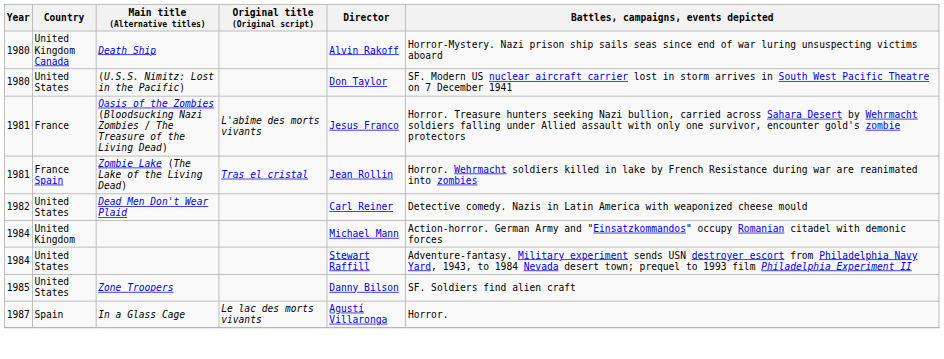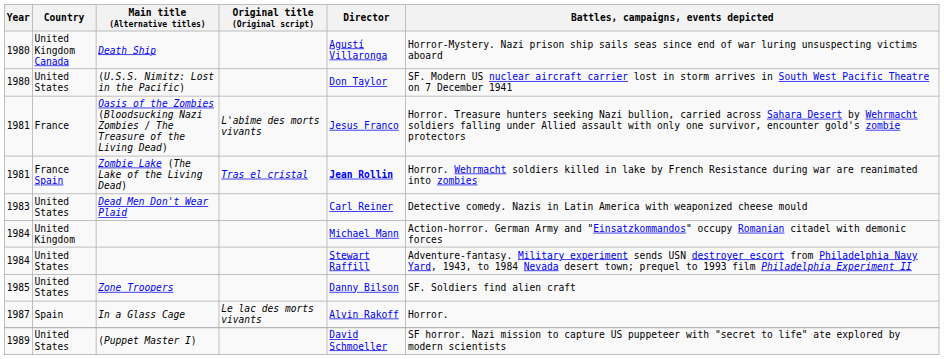 <table class="wikitable sortable" style="width:100%;">
 <tr>
 <th>Year </th>
 <th style="width: 80px;">Country</th>
 <th style="width: 160px;">Main title<br><small>(Alternative titles)</small></th>
 <th style="width: 140px;">Original title<br><small>(Original script)</small></th>
 <th style="width: 100px;">Director</th>
 <th class="unsortable">Battles, campaigns, events depicted</th>
 </tr>
 <tr>
 <td>1980</td>
 <td>United Kingdom<br><a href='#'>Canada</a></td>
 <td><em><a href='#'>Death Ship</a></em></td>
 <td></td>
-<td><a href='#'>Alvin Rakoff</a></td>
+<td><a href='#'>Agustí Villaronga</a></td>
 <td>Horror-Mystery. Nazi prison ship sails seas since end of war luring unsuspecting victims aboard</td>
 </tr>
 <tr>
 <td>1980</td>
 <td>United States</td>
 <td><em></em> (<em>U.S.S. Nimitz: Lost in the Pacific</em>)</td>
 <td></td>
 <td><a href='#'>Don Taylor</a></td>
 <td>SF. Modern US <a href='#'>nuclear aircraft carrier</a> lost in storm arrives in <a href='#'>South West Pacific Theatre</a> on 7 December 1941</td>
 </tr>
 <tr>
 <td>1981</td>
 <td>France</td>
 <td><em><a href='#'>Oasis of the Zombies</a></em> (<em>Bloodsucking Nazi Zombies</em> / <em>The Treasure of the Living Dead</em>)</td>
 <td><em>L'abîme des morts vivants</em></td>
 <td><a href='#'>Jesus Franco</a></td>
 <td>Horror. Treasure hunters seeking Nazi bullion, carried across <a href='#'>Sahara Desert</a> by <a href='#'>Wehrmacht</a> soldiers falling under Allied assault with only one survivor, encounter gold's <a href='#'>zombie</a> protectors</td>
 </tr>
 <tr>
 <td>1981</td>
 <td>France<br><a href='#'>Spain</a></td>
 <td><em><a href='#'>Zombie Lake</a></em> (<em>The Lake of the Living Dead</em>)</td>
 <td><em><a href='#'>Tras el cristal</a></em></td>
-<td><a href='#'>Jean Rollin</a></td>
+<td><strong><a href='#'>Jean Rollin</a></strong></td>
 <td>Horror. <a href='#'>Wehrmacht</a> soldiers killed in lake by French Resistance during war are reanimated into <a href='#'>zombies</a></td>
 </tr>
 <tr>
-<td>1982</td>
+<td>1983</td>
 <td>United States</td>
 <td><em><a href='#'>Dead Men Don't Wear Plaid</a></em></td>
 <td></td>
 <td><a href='#'>Carl Reiner</a></td>
 <td>Detective comedy. Nazis in Latin America with weaponized cheese mould</td>
 </tr>
 <tr>
 <td>1984</td>
 <td>United Kingdom</td>
 <td><em></em></td>
 <td></td>
 <td><a href='#'>Michael Mann</a></td>
 <td>Action-horror. German Army and "<a href='#'>Einsatzkommandos</a>" occupy <a href='#'>Romanian</a> citadel with demonic forces</td>
 </tr>
 <tr>
 <td>1984</td>
 <td>United States</td>
 <td><em></em></td>
 <td></td>
 <td><a href='#'>Stewart Raffill</a></td>
 <td>Adventure-fantasy. <a href='#'>Military experiment</a> sends USN <a href='#'>destroyer escort</a> from <a href='#'>Philadelphia Navy Yard</a>, 1943, to 1984 <a href='#'>Nevada</a> desert town; prequel to 1993 film <em><a href='#'>Philadelphia Experiment II</a></em></td>
 </tr>
 <tr>
 <td>1985</td>
 <td>United States</td>
 <td><em><a href='#'>Zone Troopers</a></em></td>
 <td></td>
 <td><a href='#'>Danny Bilson</a></td>
 <td>SF. Soldiers find alien craft</td>
 </tr>
 <tr>
 <td>1987</td>
 <td>Spain</td>
 <td><em>In a Glass Cage</em></td>
 <td><em>Le lac des morts vivants</em></td>
-<td><a href='#'>Agustí Villaronga</a></td>
+<td><a href='#'>Alvin Rakoff</a></td>
 <td>Horror.</td>
 </tr>
 <tr>
 </tr>
+<tr>
+<td>1989</td>
+<td>United States</td>
+<td><em></em> (<em>Puppet Master I</em>)</td>
+<td></td>
+<td><a href='#'>David Schmoeller</a></td>
+<td>SF horror. Nazi mission to capture US puppeteer with "secret to life" ate explored by modern scientists</td>
+</tr>
 </table>
